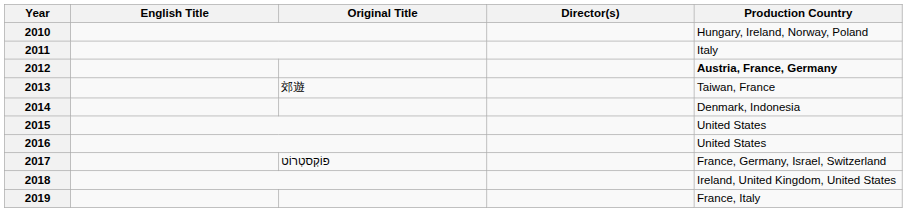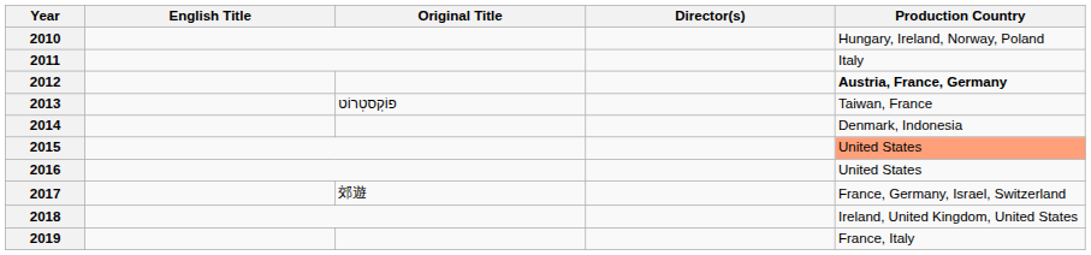 <table class="wikitable plainrowheaders">
 <tr>
 <th scope="col" style="width:3%;">Year</th>
 <th scope="col" style="width:10%;">English Title</th>
 <th scope="col" style="width:10%;">Original Title</th>
 <th scope="col" style="width:10%;">Director(s)</th>
 <th scope="col" style="width:10%;">Production Country</th>
 </tr>
 <tr>
 <th style="text-align:center;">2010 <br></th>
 <td colspan="2"></td>
 <td></td>
 <td>Hungary, Ireland, Norway, Poland</td>
 </tr>
 <tr>
 <th style="text-align:center;">2011 <br></th>
 <td colspan="2"></td>
 <td></td>
 <td>Italy</td>
 </tr>
 <tr>
 <th style="text-align:center;">2012 <br></th>
 <td></td>
 <td></td>
 <td></td>
 <td><strong>Austria, France, Germany</strong></td>
 </tr>
 <tr>
 <th style="text-align:center;">2013 <br></th>
 <td></td>
-<td>郊遊</td>
+<td>פוֹקְסטְרוֹט</td>
 <td></td>
 <td>Taiwan, France</td>
 </tr>
 <tr>
 <th style="text-align:center;">2014 <br></th>
 <td></td>
 <td></td>
 <td></td>
 <td>Denmark, Indonesia</td>
 </tr>
 <tr>
 <th style="text-align:center;">2015 <br></th>
 <td colspan="2"></td>
 <td></td>
-<td>United States</td>
+<td style="background: lightsalmon;">United States</td>
 </tr>
 <tr>
 <th style="text-align:center;">2016 <br></th>
 <td colspan="2"></td>
 <td></td>
 <td>United States</td>
 </tr>
 <tr>
 <th style="text-align:center;">2017 <br></th>
 <td></td>
-<td>פוֹקְסטְרוֹט</td>
+<td>郊遊</td>
 <td></td>
 <td>France, Germany, Israel, Switzerland</td>
 </tr>
 <tr>
 <th style="text-align:center;">2018 <br></th>
 <td colspan="2"></td>
 <td></td>
 <td>Ireland, United Kingdom, United States</td>
 </tr>
 <tr>
 <th style="text-align:center;">2019 <br></th>
 <td></td>
 <td></td>
 <td></td>
 <td>France, Italy</td>
 </tr>
 </table>
